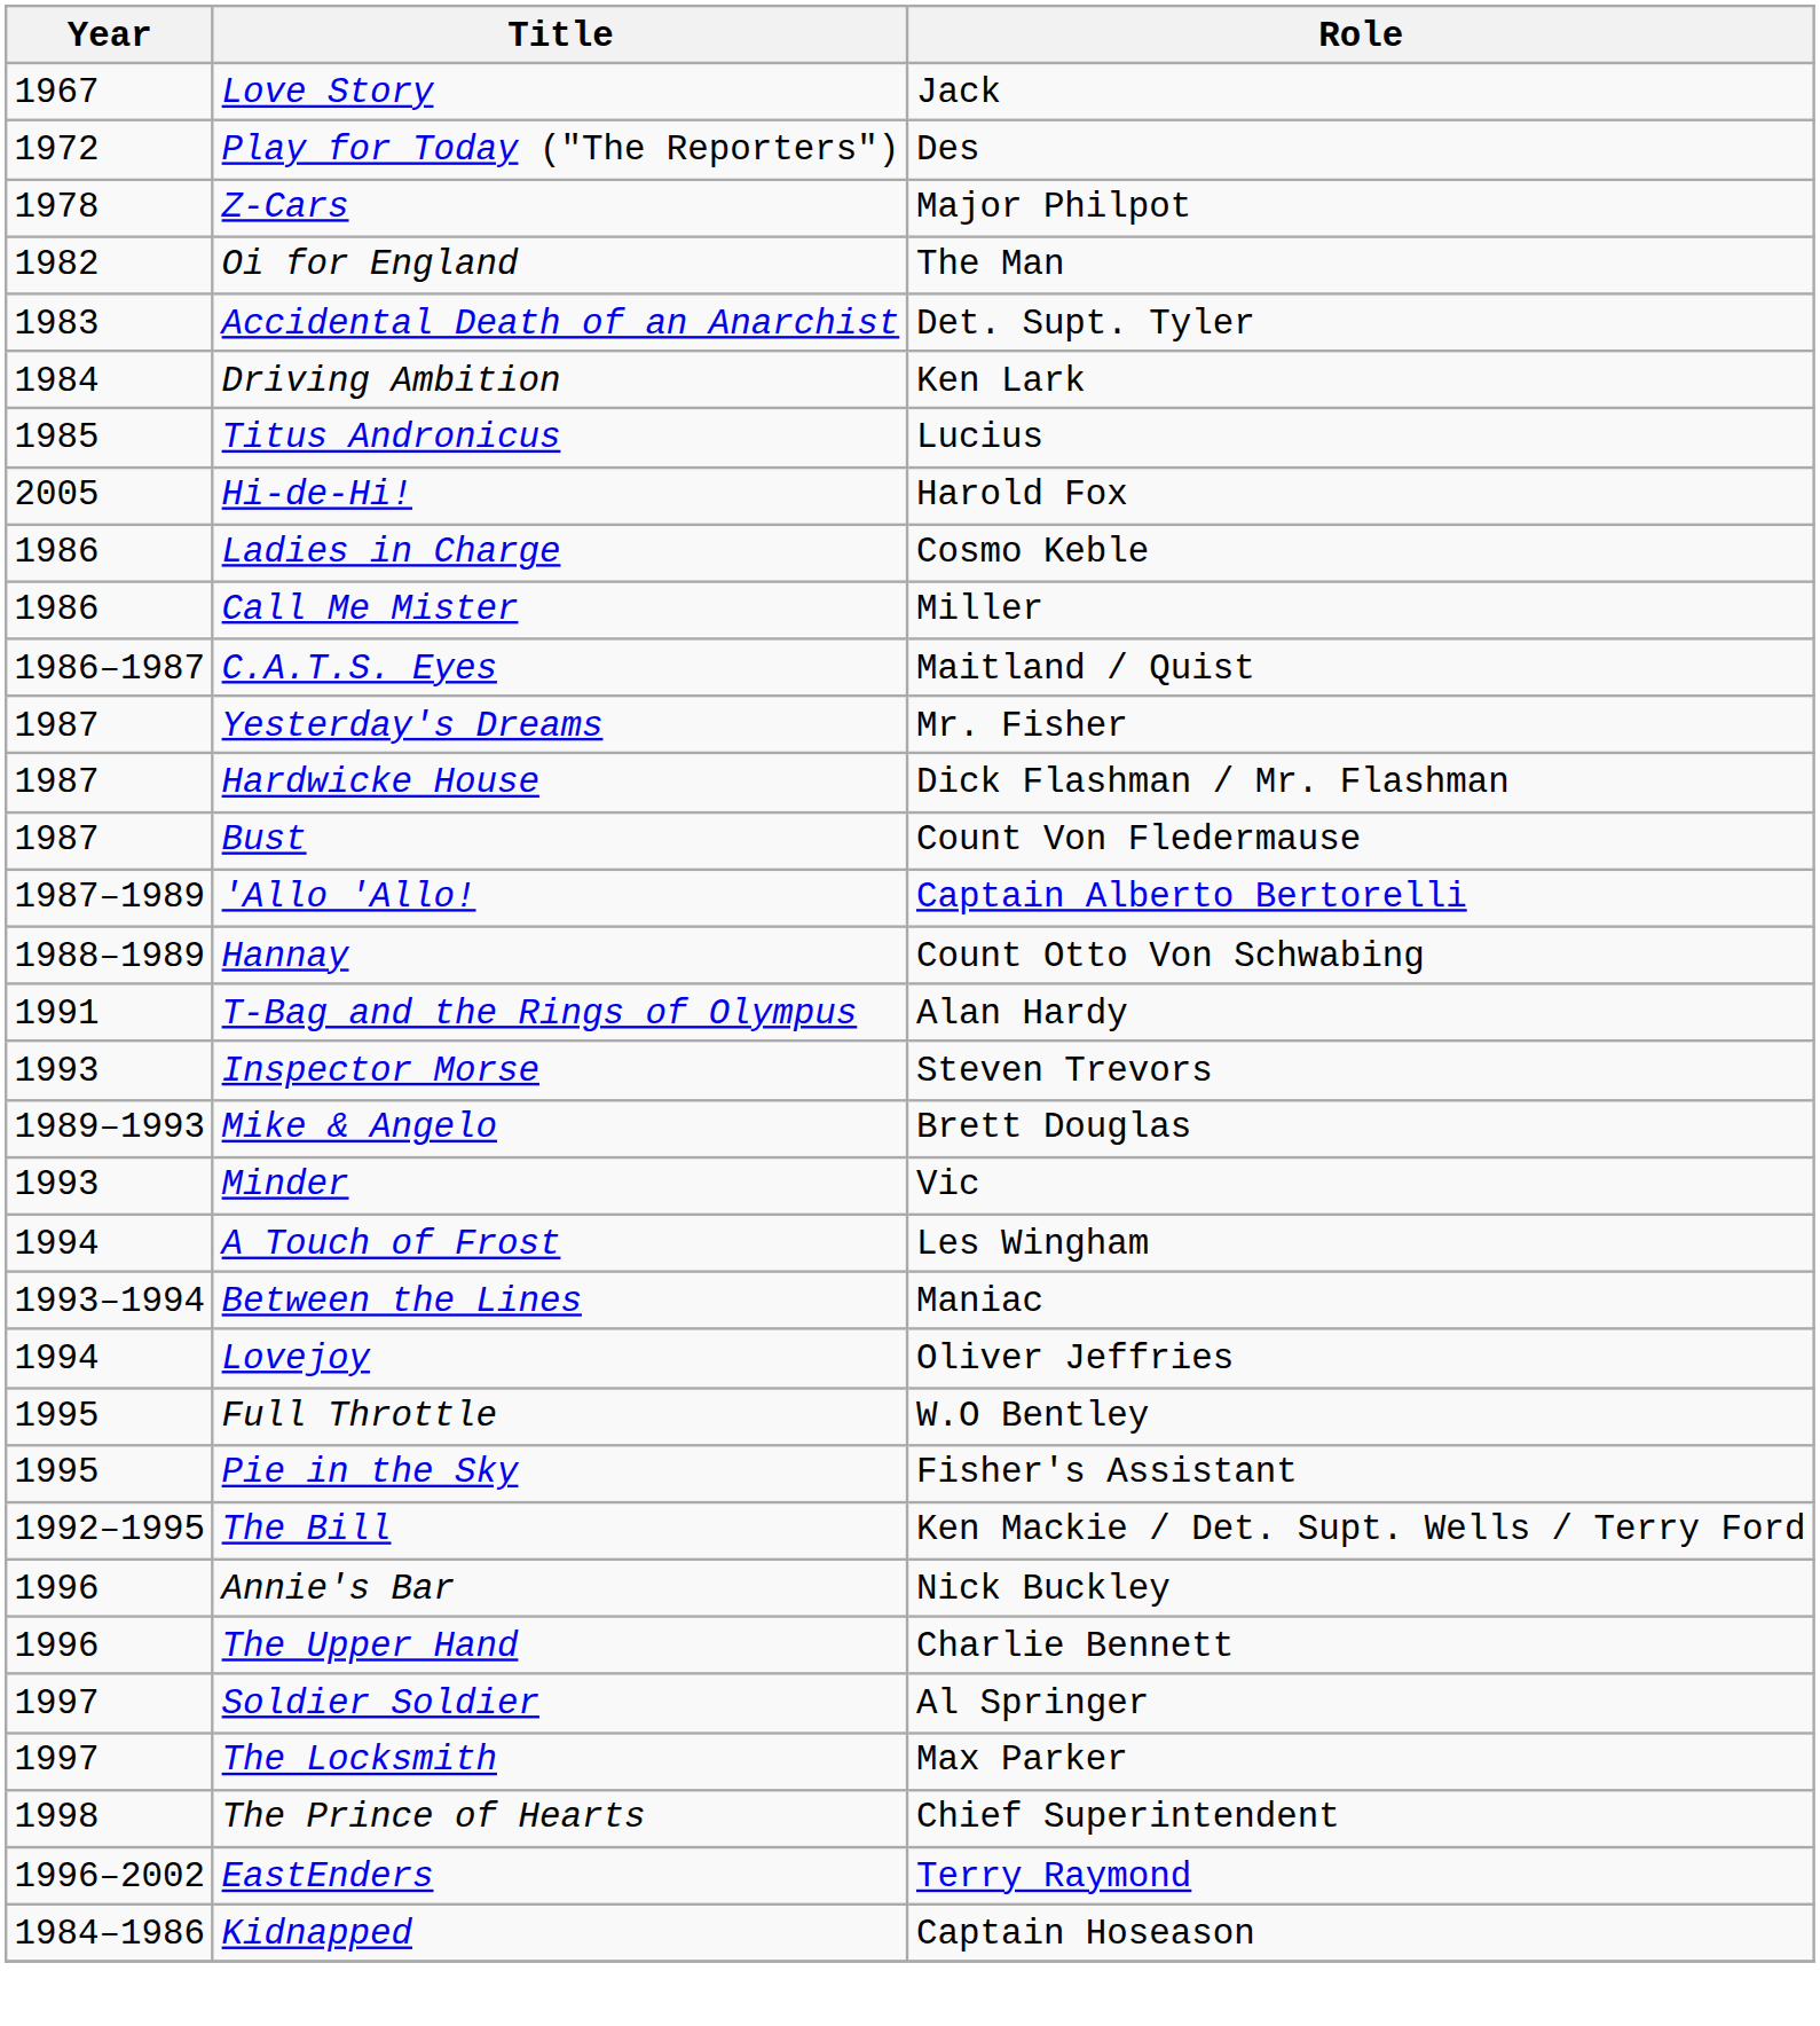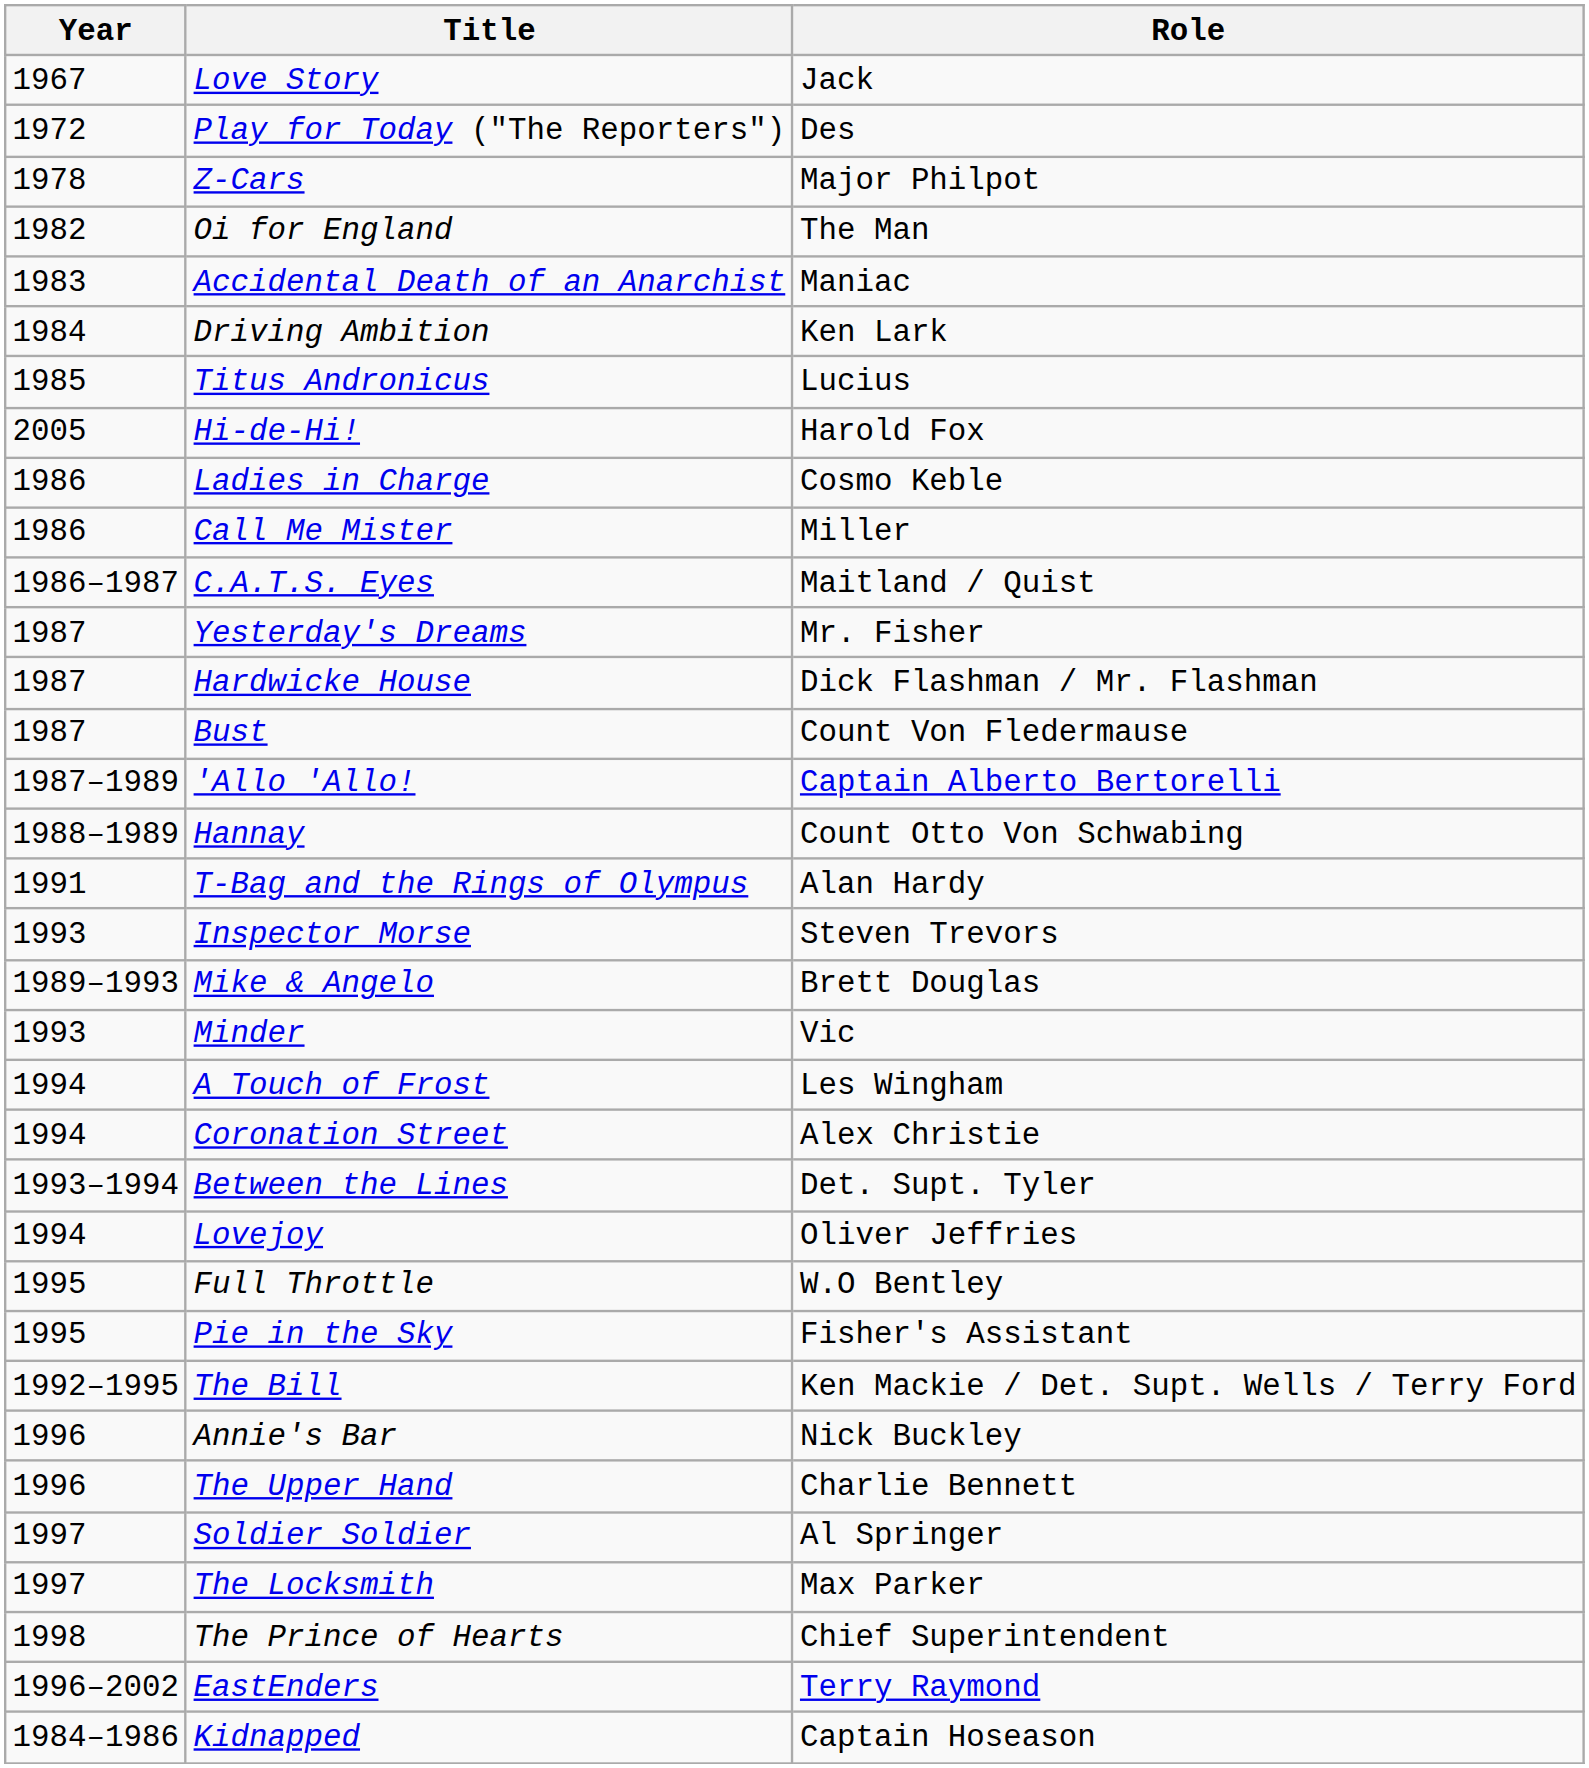 <table class= "wikitable">
 <tr>
 <th>Year</th>
 <th>Title</th>
 <th>Role</th>
 </tr>
 <tr>
 <td>1967</td>
 <td><em><a href='#'>Love Story</a></em></td>
 <td>Jack</td>
 </tr>
 <tr>
 <td>1972</td>
 <td><em><a href='#'>Play for Today</a></em> ("The Reporters")</td>
 <td>Des</td>
 </tr>
 <tr>
 <td>1978</td>
 <td><em><a href='#'>Z-Cars</a></em></td>
 <td>Major Philpot</td>
 </tr>
 <tr>
 <td>1982</td>
 <td><em>Oi for England</em></td>
 <td>The Man</td>
 </tr>
 <tr>
 <td>1983</td>
 <td><em><a href='#'>Accidental Death of an Anarchist</a></em></td>
-<td>Det. Supt. Tyler</td>
+<td>Maniac</td>
 </tr>
 <tr>
 <td>1984</td>
 <td><em>Driving Ambition</em></td>
 <td>Ken Lark</td>
 </tr>
 <tr>
 <td>1985</td>
 <td><em><a href='#'>Titus Andronicus</a></em></td>
 <td>Lucius</td>
 </tr>
 <tr>
 <td>2005</td>
 <td><em><a href='#'>Hi-de-Hi!</a></em></td>
 <td>Harold Fox</td>
 </tr>
 <tr>
 <td>1986</td>
 <td><em><a href='#'>Ladies in Charge</a></em></td>
 <td>Cosmo Keble</td>
 </tr>
 <tr>
 <td>1986</td>
 <td><em><a href='#'>Call Me Mister</a></em></td>
 <td>Miller</td>
 </tr>
 <tr>
 <td>1986–1987</td>
 <td><em><a href='#'>C.A.T.S. Eyes</a></em></td>
 <td>Maitland / Quist</td>
 </tr>
 <tr>
 <td>1987</td>
 <td><em><a href='#'>Yesterday's Dreams</a></em></td>
 <td>Mr. Fisher</td>
 </tr>
 <tr>
 <td>1987</td>
 <td><em><a href='#'>Hardwicke House</a></em></td>
 <td>Dick Flashman / Mr. Flashman</td>
 </tr>
 <tr>
 <td>1987</td>
 <td><em><a href='#'>Bust</a></em></td>
 <td>Count Von Fledermause</td>
 </tr>
 <tr>
 <td>1987–1989</td>
 <td><em><a href='#'>'Allo 'Allo!</a></em></td>
 <td><a href='#'>Captain Alberto Bertorelli</a></td>
 </tr>
 <tr>
 <td>1988–1989</td>
 <td><em><a href='#'>Hannay</a></em></td>
 <td>Count Otto Von Schwabing</td>
 </tr>
 <tr>
 <td>1991</td>
 <td><em><a href='#'>T-Bag and the Rings of Olympus</a></em></td>
 <td>Alan Hardy</td>
 </tr>
 <tr>
 <td>1993</td>
 <td><em><a href='#'>Inspector Morse</a></em></td>
 <td>Steven Trevors</td>
 </tr>
 <tr>
 <td>1989–1993</td>
 <td><em><a href='#'>Mike & Angelo</a></em></td>
 <td>Brett Douglas</td>
 </tr>
 <tr>
 <td>1993</td>
 <td><em><a href='#'>Minder</a></em></td>
 <td>Vic</td>
 </tr>
 <tr>
 <td>1994</td>
 <td><em><a href='#'>A Touch of Frost</a></em></td>
 <td>Les Wingham</td>
 </tr>
 <tr>
+<td>1994</td>
+<td><em><a href='#'>Coronation Street</a></em></td>
+<td>Alex Christie</td>
+</tr>
+<tr>
 <td>1993–1994</td>
 <td><em><a href='#'>Between the Lines</a></em></td>
-<td>Maniac</td>
+<td>Det. Supt. Tyler</td>
 </tr>
 <tr>
 <td>1994</td>
 <td><em><a href='#'>Lovejoy</a></em></td>
 <td>Oliver Jeffries</td>
 </tr>
 <tr>
 <td>1995</td>
 <td><em>Full Throttle</em></td>
 <td>W.O Bentley</td>
 </tr>
 <tr>
 <td>1995</td>
 <td><em><a href='#'>Pie in the Sky</a></em></td>
 <td>Fisher's Assistant</td>
 </tr>
 <tr>
 <td>1992–1995</td>
 <td><em><a href='#'>The Bill</a></em></td>
 <td>Ken Mackie / Det. Supt. Wells / Terry Ford</td>
 </tr>
 <tr>
 <td>1996</td>
 <td><em>Annie's Bar</em></td>
 <td>Nick Buckley</td>
 </tr>
 <tr>
 <td>1996</td>
 <td><em><a href='#'>The Upper Hand</a></em></td>
 <td>Charlie Bennett</td>
 </tr>
 <tr>
 <td>1997</td>
 <td><em><a href='#'>Soldier Soldier</a></em></td>
 <td>Al Springer</td>
 </tr>
 <tr>
 <td>1997</td>
 <td><em><a href='#'>The Locksmith</a></em></td>
 <td>Max Parker</td>
 </tr>
 <tr>
 <td>1998</td>
 <td><em>The Prince of Hearts</em></td>
 <td>Chief Superintendent</td>
 </tr>
 <tr>
 <td>1996–2002</td>
 <td><em><a href='#'>EastEnders</a></em></td>
 <td><a href='#'>Terry Raymond</a></td>
 </tr>
 <tr>
 <td>1984–1986</td>
 <td><em><a href='#'>Kidnapped</a></em></td>
 <td>Captain Hoseason</td>
 </tr>
 <tr>
 </tr>
 </table>
